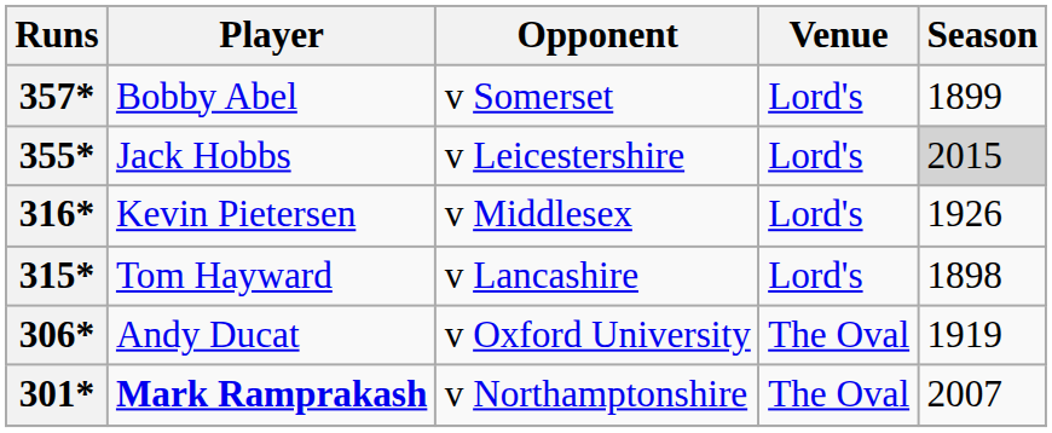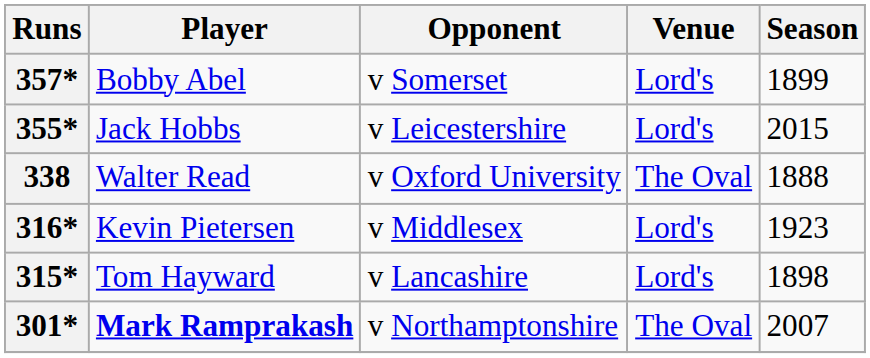 <table class="wikitable">
 <tr>
 <th>Runs</th>
 <th>Player</th>
 <th>Opponent</th>
 <th>Venue</th>
 <th>Season</th>
 </tr>
 <tr>
 <th>357*</th>
 <td> <a href='#'>Bobby Abel</a></td>
 <td>v <a href='#'>Somerset</a></td>
 <td><a href='#'>Lord's</a></td>
 <td>1899</td>
 </tr>
 <tr>
 <th>355*</th>
 <td> <a href='#'>Jack Hobbs</a></td>
 <td>v <a href='#'>Leicestershire</a></td>
 <td><a href='#'>Lord's</a></td>
-<td style="background: lightgrey;">2015</td>
+<td>2015</td>
+</tr>
+<tr>
+<th>338</th>
+<td> <a href='#'>Walter Read</a></td>
+<td>v <a href='#'>Oxford University</a></td>
+<td><a href='#'>The Oval</a></td>
+<td>1888</td>
 </tr>
 <tr>
 <th>316*</th>
 <td> <a href='#'>Kevin Pietersen</a></td>
 <td>v <a href='#'>Middlesex</a></td>
 <td><a href='#'>Lord's</a></td>
-<td>1926</td>
+<td>1923</td>
 </tr>
 <tr>
 <th>315*</th>
 <td> <a href='#'>Tom Hayward</a></td>
 <td>v <a href='#'>Lancashire</a></td>
 <td><a href='#'>Lord's</a></td>
 <td>1898</td>
-</tr>
-<tr>
-<th>306*</th>
-<td> <a href='#'>Andy Ducat</a></td>
-<td>v <a href='#'>Oxford University</a></td>
-<td><a href='#'>The Oval</a></td>
-<td>1919</td>
 </tr>
 <tr>
 <th>301*</th>
 <td><strong> <a href='#'>Mark Ramprakash</a></strong></td>
 <td>v <a href='#'>Northamptonshire</a></td>
 <td><a href='#'>The Oval</a></td>
 <td>2007</td>
 </tr>
 <tr>
 </tr>
 </table>
